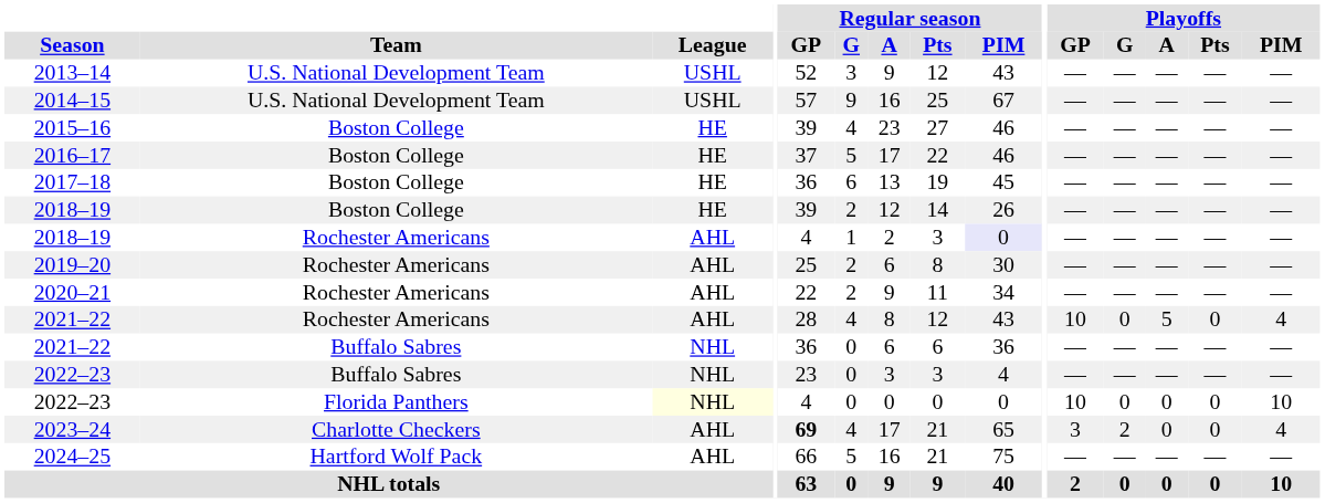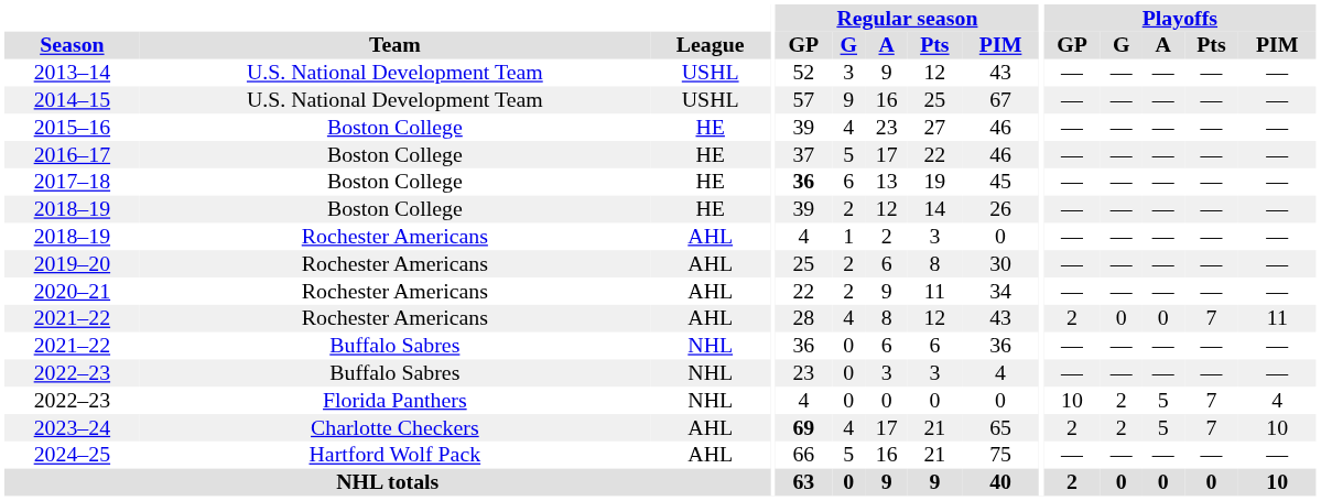 <table border="0" cellpadding="1" cellspacing="0" style="text-align:center; width:60em">
 <tr bgcolor="#e0e0e0">
 <th colspan="3" bgcolor="#ffffff"></th>
 <th rowspan="100" bgcolor="#ffffff"></th>
 <th colspan="5"><a href='#'>Regular season</a></th>
 <th rowspan="100" bgcolor="#ffffff"></th>
 <th colspan="5"><a href='#'>Playoffs</a></th>
 </tr>
 <tr bgcolor="#e0e0e0">
 <th><a href='#'>Season</a></th>
 <th>Team</th>
 <th>League</th>
 <th>GP</th>
 <th><a href='#'>G</a></th>
 <th><a href='#'>A</a></th>
 <th><a href='#'>Pts</a></th>
 <th><a href='#'>PIM</a></th>
 <th>GP</th>
 <th>G</th>
 <th>A</th>
 <th>Pts</th>
 <th>PIM</th>
 </tr>
 <tr>
 <td><a href='#'>2013–14</a></td>
 <td><a href='#'>U.S. National Development Team</a></td>
 <td><a href='#'>USHL</a></td>
 <td>52</td>
 <td>3</td>
 <td>9</td>
 <td>12</td>
 <td>43</td>
 <td>—</td>
 <td>—</td>
 <td>—</td>
 <td>—</td>
 <td>—</td>
 </tr>
 <tr bgcolor="#f0f0f0">
 <td><a href='#'>2014–15</a></td>
 <td>U.S. National Development Team</td>
 <td>USHL</td>
 <td>57</td>
 <td>9</td>
 <td>16</td>
 <td>25</td>
 <td>67</td>
 <td>—</td>
 <td>—</td>
 <td>—</td>
 <td>—</td>
 <td>—</td>
 </tr>
 <tr>
 <td><a href='#'>2015–16</a></td>
 <td><a href='#'>Boston College</a></td>
 <td><a href='#'>HE</a></td>
 <td>39</td>
 <td>4</td>
 <td>23</td>
 <td>27</td>
 <td>46</td>
 <td>—</td>
 <td>—</td>
 <td>—</td>
 <td>—</td>
 <td>—</td>
 </tr>
 <tr bgcolor="#f0f0f0">
 <td><a href='#'>2016–17</a></td>
 <td>Boston College</td>
 <td>HE</td>
 <td>37</td>
 <td>5</td>
 <td>17</td>
 <td>22</td>
 <td>46</td>
 <td>—</td>
 <td>—</td>
 <td>—</td>
 <td>—</td>
 <td>—</td>
 </tr>
 <tr>
 <td><a href='#'>2017–18</a></td>
 <td>Boston College</td>
 <td>HE</td>
-<td>36</td>
+<td><strong>36</strong></td>
 <td>6</td>
 <td>13</td>
 <td>19</td>
 <td>45</td>
 <td>—</td>
 <td>—</td>
 <td>—</td>
 <td>—</td>
 <td>—</td>
 </tr>
 <tr bgcolor="#f0f0f0">
 <td><a href='#'>2018–19</a></td>
 <td>Boston College</td>
 <td>HE</td>
 <td>39</td>
 <td>2</td>
 <td>12</td>
 <td>14</td>
 <td>26</td>
 <td>—</td>
 <td>—</td>
 <td>—</td>
 <td>—</td>
 <td>—</td>
 </tr>
 <tr>
 <td><a href='#'>2018–19</a></td>
 <td><a href='#'>Rochester Americans</a></td>
 <td><a href='#'>AHL</a></td>
 <td>4</td>
 <td>1</td>
 <td>2</td>
 <td>3</td>
-<td style="background: lavender;">0</td>
+<td>0</td>
 <td>—</td>
 <td>—</td>
 <td>—</td>
 <td>—</td>
 <td>—</td>
 </tr>
 <tr bgcolor="#f0f0f0">
 <td><a href='#'>2019–20</a></td>
 <td>Rochester Americans</td>
 <td>AHL</td>
 <td>25</td>
 <td>2</td>
 <td>6</td>
 <td>8</td>
 <td>30</td>
 <td>—</td>
 <td>—</td>
 <td>—</td>
 <td>—</td>
 <td>—</td>
 </tr>
 <tr>
 <td><a href='#'>2020–21</a></td>
 <td>Rochester Americans</td>
 <td>AHL</td>
 <td>22</td>
 <td>2</td>
 <td>9</td>
 <td>11</td>
 <td>34</td>
 <td>—</td>
 <td>—</td>
 <td>—</td>
 <td>—</td>
 <td>—</td>
 </tr>
 <tr bgcolor="#f0f0f0">
 <td><a href='#'>2021–22</a></td>
 <td>Rochester Americans</td>
 <td>AHL</td>
 <td>28</td>
 <td>4</td>
 <td>8</td>
 <td>12</td>
 <td>43</td>
-<td>10</td>
+<td>2</td>
 <td>0</td>
-<td>5</td>
 <td>0</td>
-<td>4</td>
+<td>7</td>
+<td>11</td>
 </tr>
 <tr>
 <td><a href='#'>2021–22</a></td>
 <td><a href='#'>Buffalo Sabres</a></td>
 <td><a href='#'>NHL</a></td>
 <td>36</td>
 <td>0</td>
 <td>6</td>
 <td>6</td>
 <td>36</td>
 <td>—</td>
 <td>—</td>
 <td>—</td>
 <td>—</td>
 <td>—</td>
 </tr>
 <tr bgcolor="#f0f0f0">
 <td><a href='#'>2022–23</a></td>
 <td>Buffalo Sabres</td>
 <td>NHL</td>
 <td>23</td>
 <td>0</td>
 <td>3</td>
 <td>3</td>
 <td>4</td>
 <td>—</td>
 <td>—</td>
 <td>—</td>
 <td>—</td>
 <td>—</td>
 </tr>
 <tr>
 <td>2022–23</td>
 <td><a href='#'>Florida Panthers</a></td>
-<td style="background: lightyellow;">NHL</td>
+<td>NHL</td>
 <td>4</td>
 <td>0</td>
 <td>0</td>
 <td>0</td>
 <td>0</td>
 <td>10</td>
-<td>0</td>
-<td>0</td>
-<td>0</td>
-<td>10</td>
+<td>2</td>
+<td>5</td>
+<td>7</td>
+<td>4</td>
 </tr>
 <tr bgcolor="#f0f0f0">
 <td><a href='#'>2023–24</a></td>
 <td><a href='#'>Charlotte Checkers</a></td>
 <td>AHL</td>
 <td><strong>69</strong></td>
 <td>4</td>
 <td>17</td>
 <td>21</td>
 <td>65</td>
-<td>3</td>
 <td>2</td>
-<td>0</td>
-<td>0</td>
-<td>4</td>
+<td>2</td>
+<td>5</td>
+<td>7</td>
+<td>10</td>
 </tr>
 <tr>
 <td><a href='#'>2024–25</a></td>
 <td><a href='#'>Hartford Wolf Pack</a></td>
 <td>AHL</td>
 <td>66</td>
 <td>5</td>
 <td>16</td>
 <td>21</td>
 <td>75</td>
 <td>—</td>
 <td>—</td>
 <td>—</td>
 <td>—</td>
 <td>—</td>
 </tr>
 <tr bgcolor="#e0e0e0">
 <th colspan="3">NHL totals</th>
 <th>63</th>
 <th>0</th>
 <th>9</th>
 <th>9</th>
 <th>40</th>
 <th>2</th>
 <th>0</th>
 <th>0</th>
 <th>0</th>
 <th>10</th>
 </tr>
 </table>
